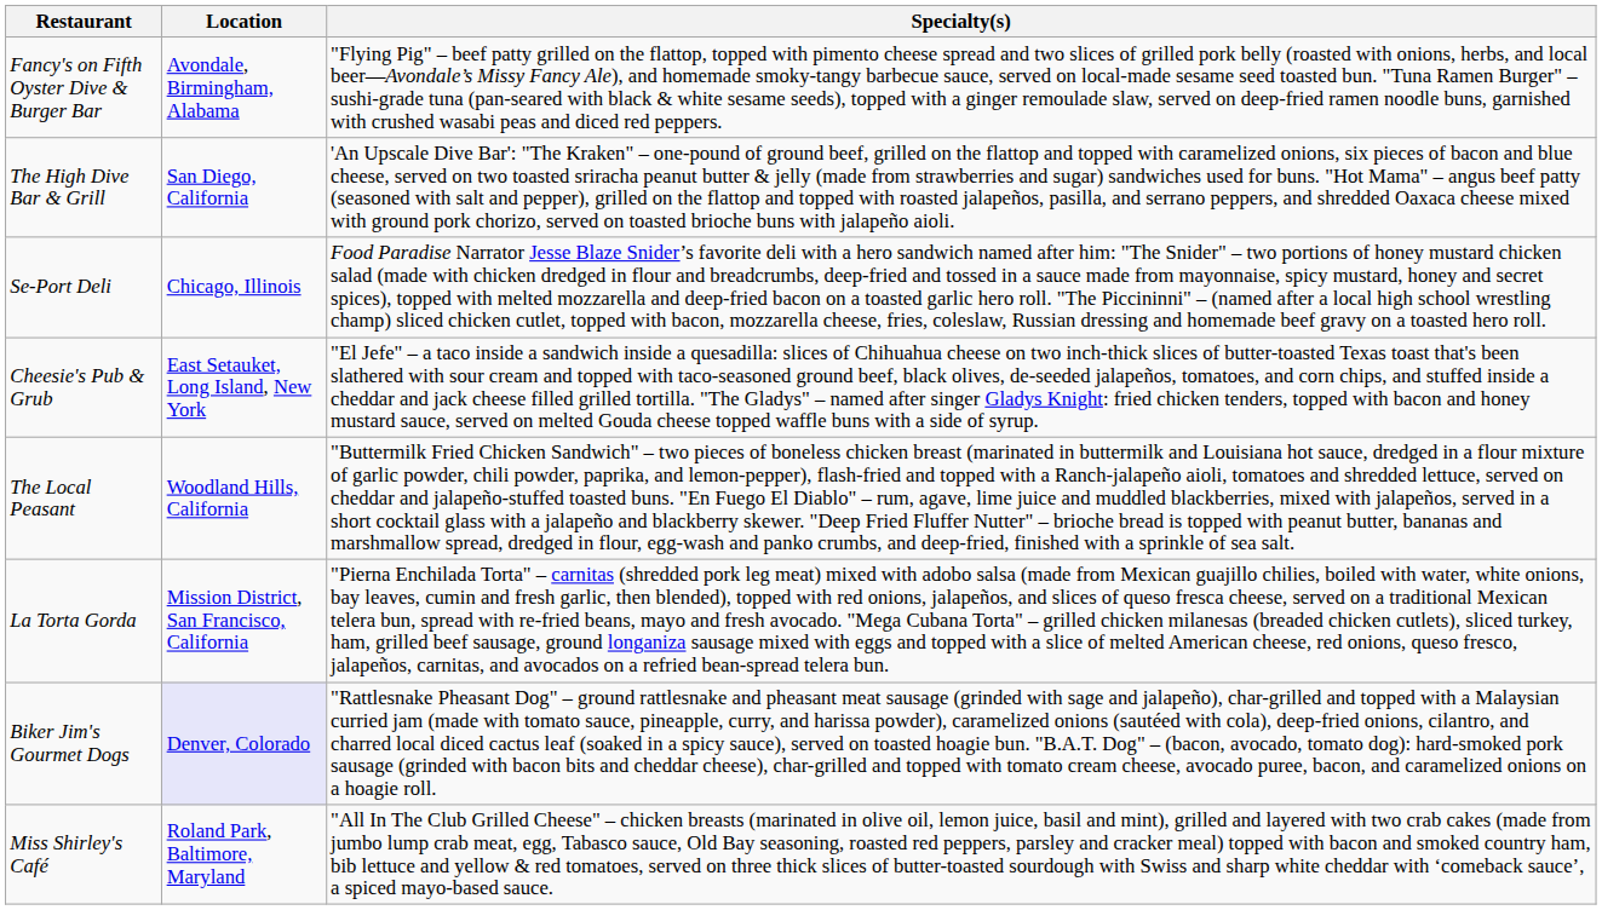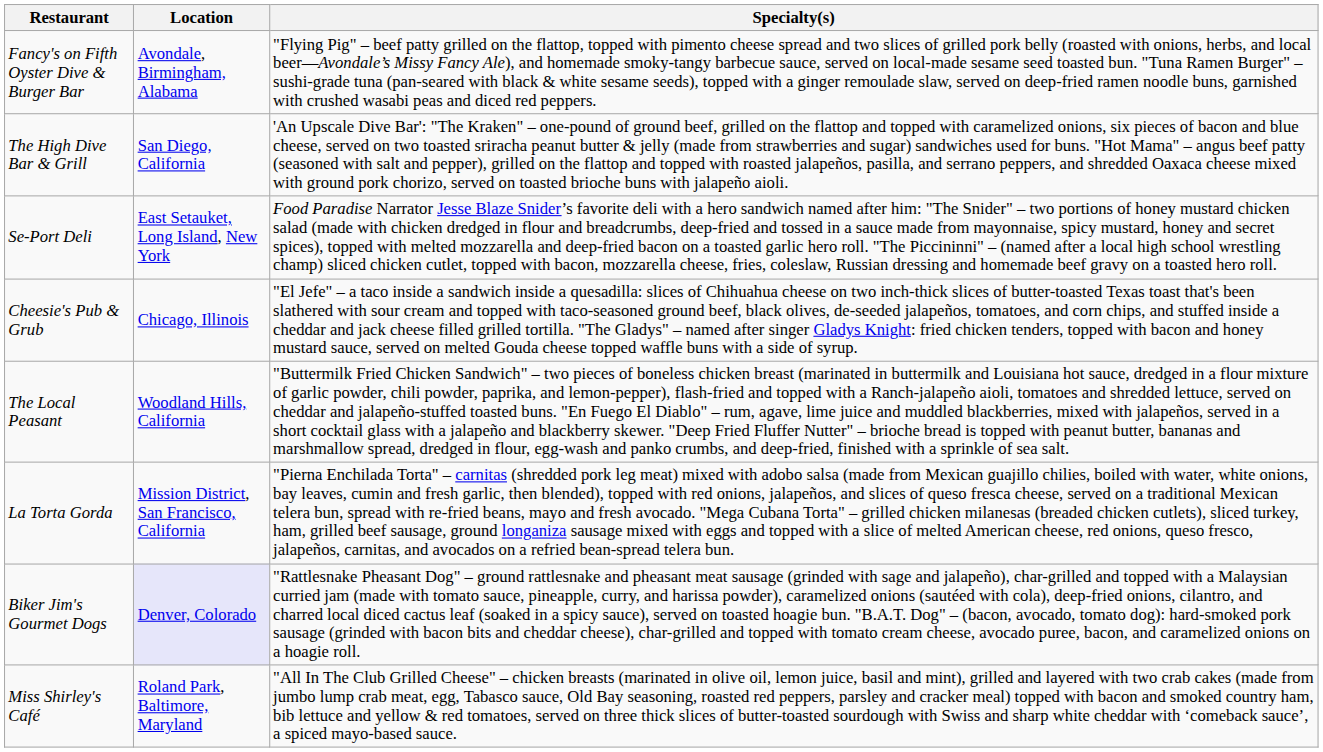 <table class="wikitable" style="width:100%;">
 <tr>
 <th>Restaurant</th>
 <th>Location</th>
 <th>Specialty(s)</th>
 </tr>
 <tr>
 <td><em>Fancy's on Fifth Oyster Dive & Burger Bar</em></td>
 <td><a href='#'>Avondale</a>, <a href='#'>Birmingham, Alabama</a></td>
 <td>"Flying Pig" – beef patty grilled on the flattop, topped with pimento cheese spread and two slices of grilled pork belly (roasted with onions, herbs, and local beer—<em>Avondale’s Missy Fancy Ale</em>), and homemade smoky-tangy barbecue sauce, served on local-made sesame seed toasted bun. "Tuna Ramen Burger" – sushi-grade tuna (pan-seared with black & white sesame seeds), topped with a ginger remoulade slaw, served on deep-fried ramen noodle buns, garnished with crushed wasabi peas and diced red peppers.</td>
 </tr>
 <tr>
 <td><em>The High Dive Bar & Grill</em></td>
 <td><a href='#'>San Diego, California</a></td>
 <td>'An Upscale Dive Bar': "The Kraken" – one-pound of ground beef, grilled on the flattop and topped with caramelized onions, six pieces of bacon and blue cheese, served on two toasted sriracha peanut butter & jelly (made from strawberries and sugar) sandwiches used for buns. "Hot Mama" – angus beef patty (seasoned with salt and pepper), grilled on the flattop and topped with roasted jalapeños, pasilla, and serrano peppers, and shredded Oaxaca cheese mixed with ground pork chorizo, served on toasted brioche buns with jalapeño aioli.</td>
 </tr>
 <tr>
 <td><em>Se-Port Deli</em></td>
-<td><a href='#'>Chicago, Illinois</a></td>
+<td><a href='#'>East Setauket, Long Island</a>, <a href='#'>New York</a></td>
 <td><em>Food Paradise</em> Narrator <a href='#'>Jesse Blaze Snider</a>’s favorite deli with a hero sandwich named after him:  "The Snider" – two portions of honey mustard chicken salad (made with chicken dredged in flour and breadcrumbs, deep-fried and tossed in a sauce made from mayonnaise, spicy mustard, honey and secret spices), topped with melted mozzarella and deep-fried bacon on a toasted garlic hero roll. "The Piccininni" – (named after a local high school wrestling champ) sliced chicken cutlet, topped with bacon, mozzarella cheese, fries, coleslaw, Russian dressing and homemade beef gravy on a toasted hero roll.</td>
 </tr>
 <tr>
 <td><em>Cheesie's Pub & Grub</em></td>
-<td><a href='#'>East Setauket, Long Island</a>, <a href='#'>New York</a></td>
+<td><a href='#'>Chicago, Illinois</a></td>
 <td>"El Jefe" – a taco inside a sandwich inside a quesadilla: slices of Chihuahua cheese on two inch-thick slices of butter-toasted Texas toast that's been slathered with sour cream and topped with taco-seasoned ground beef, black olives, de-seeded jalapeños, tomatoes, and corn chips, and stuffed inside a cheddar and jack cheese filled grilled tortilla. "The Gladys" – named after singer <a href='#'>Gladys Knight</a>: fried chicken tenders, topped with bacon and honey mustard sauce, served on melted Gouda cheese topped waffle buns with a side of syrup.</td>
 </tr>
 <tr>
 <td><em>The Local Peasant</em></td>
 <td><a href='#'>Woodland Hills, California</a></td>
 <td>"Buttermilk Fried Chicken Sandwich" – two pieces of boneless chicken breast (marinated in buttermilk and Louisiana hot sauce, dredged in a flour mixture of garlic powder, chili powder, paprika, and lemon-pepper), flash-fried and topped with a Ranch-jalapeño aioli, tomatoes and shredded lettuce, served on cheddar and jalapeño-stuffed toasted buns. "En Fuego El Diablo" – rum, agave, lime juice and muddled blackberries, mixed with jalapeños, served in a short cocktail glass with a jalapeño and blackberry skewer. "Deep Fried Fluffer Nutter" – brioche bread is topped with peanut butter, bananas and marshmallow spread, dredged in flour, egg-wash and panko crumbs, and deep-fried, finished with a sprinkle of sea salt.</td>
 </tr>
 <tr>
 <td><em>La Torta Gorda</em></td>
 <td><a href='#'>Mission District</a>, <a href='#'>San Francisco, California</a></td>
 <td>"Pierna Enchilada Torta" – <a href='#'>carnitas</a> (shredded pork leg meat) mixed with adobo salsa (made from Mexican guajillo chilies, boiled with water, white onions, bay leaves, cumin and fresh garlic, then blended), topped with red onions, jalapeños, and slices of queso fresca cheese, served on a traditional Mexican telera bun, spread with re-fried beans, mayo and fresh avocado. "Mega Cubana Torta" – grilled chicken milanesas (breaded chicken cutlets), sliced turkey, ham, grilled beef sausage, ground <a href='#'>longaniza</a> sausage mixed with eggs and topped with a slice of melted American cheese, red onions, queso fresco, jalapeños, carnitas, and avocados on a refried bean-spread telera bun.</td>
 </tr>
 <tr>
 <td><em>Biker Jim's Gourmet Dogs</em></td>
 <td style="background: lavender;"><a href='#'>Denver, Colorado</a></td>
 <td>"Rattlesnake Pheasant Dog" – ground rattlesnake and pheasant meat sausage (grinded with sage and jalapeño), char-grilled and topped with a Malaysian curried jam (made with tomato sauce, pineapple, curry, and harissa powder), caramelized onions (sautéed with cola), deep-fried onions, cilantro, and charred local diced cactus leaf (soaked in a spicy sauce), served on toasted hoagie bun. "B.A.T. Dog" – (bacon, avocado, tomato dog): hard-smoked pork sausage (grinded with bacon bits and cheddar cheese), char-grilled and topped with tomato cream cheese, avocado puree, bacon, and caramelized onions on a hoagie roll.</td>
 </tr>
 <tr>
 <td><em>Miss Shirley's Café</em></td>
 <td><a href='#'>Roland Park</a>, <a href='#'>Baltimore, Maryland</a></td>
 <td>"All In The Club Grilled Cheese" – chicken breasts (marinated in olive oil, lemon juice, basil and mint), grilled and layered with two crab cakes (made from jumbo lump crab meat, egg, Tabasco sauce, Old Bay seasoning, roasted red peppers, parsley and cracker meal) topped with bacon and smoked country ham, bib lettuce and yellow & red tomatoes, served on three thick slices of butter-toasted sourdough with Swiss and sharp white cheddar with ‘comeback sauce’, a spiced mayo-based sauce.</td>
 </tr>
 </table>
